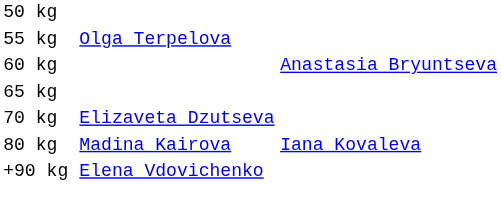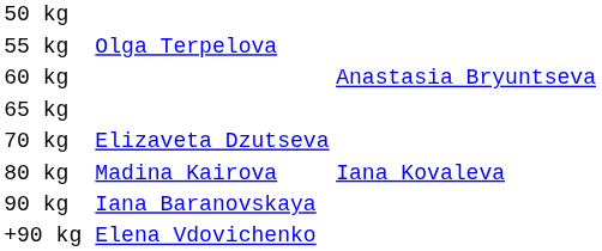 <table>
 <tr>
 <td>50 kg</td>
 <td></td>
 <td></td>
 <td></td>
 </tr>
 <tr>
 <td>55 kg</td>
 <td></td>
 <td><a href='#'>Olga Terpelova</a><br></td>
 <td></td>
 </tr>
 <tr>
 <td>60 kg</td>
 <td></td>
 <td></td>
 <td><a href='#'>Anastasia Bryuntseva</a><br></td>
 </tr>
 <tr>
 <td>65 kg</td>
 <td></td>
 <td></td>
 <td></td>
 </tr>
 <tr>
 <td>70 kg</td>
 <td></td>
 <td><a href='#'>Elizaveta Dzutseva</a><br></td>
 <td></td>
 </tr>
 <tr>
 <td>80 kg</td>
 <td></td>
 <td><a href='#'>Madina Kairova</a><br></td>
 <td><a href='#'>Iana Kovaleva</a><br></td>
 </tr>
 <tr>
+<td>90 kg</td>
+<td></td>
+<td><a href='#'>Iana Baranovskaya</a><br></td>
+<td></td>
+</tr>
+<tr>
 <td>+90 kg</td>
 <td></td>
 <td><a href='#'>Elena Vdovichenko</a><br></td>
 <td></td>
 </tr>
 </table>
